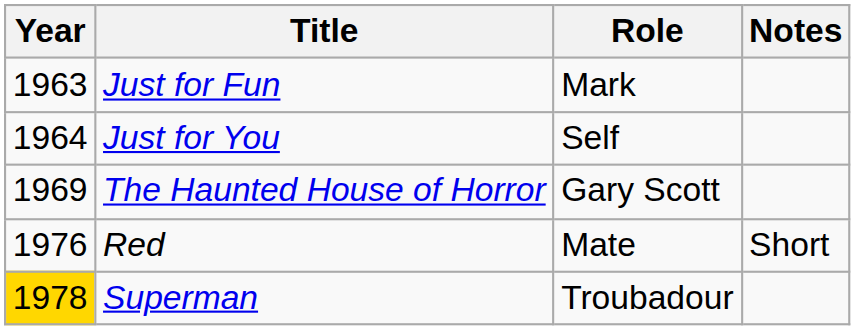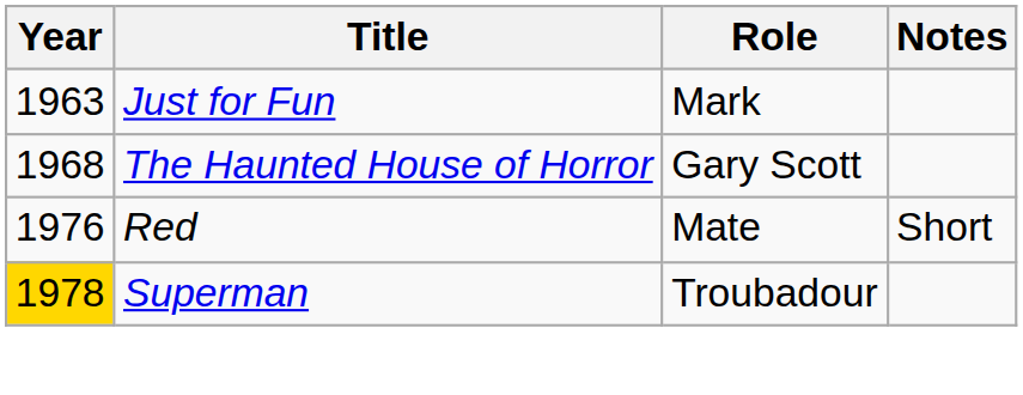 <table class="wikitable">
 <tr>
 <th>Year</th>
 <th>Title</th>
 <th>Role</th>
 <th>Notes</th>
 </tr>
 <tr>
 <td>1963</td>
 <td><em><a href='#'>Just for Fun</a></em></td>
 <td>Mark</td>
 <td></td>
 </tr>
 <tr>
-<td>1964</td>
-<td><em><a href='#'>Just for You</a></em></td>
-<td>Self</td>
-<td></td>
-</tr>
-<tr>
-<td>1969</td>
+<td>1968</td>
 <td><em><a href='#'>The Haunted House of Horror</a></em></td>
 <td>Gary Scott</td>
 <td></td>
 </tr>
 <tr>
 <td>1976</td>
 <td><em>Red</em></td>
 <td>Mate</td>
 <td>Short</td>
 </tr>
 <tr>
 <td style="background: gold;">1978</td>
 <td><em><a href='#'>Superman</a></em></td>
 <td>Troubadour</td>
 <td></td>
 </tr>
 </table>
